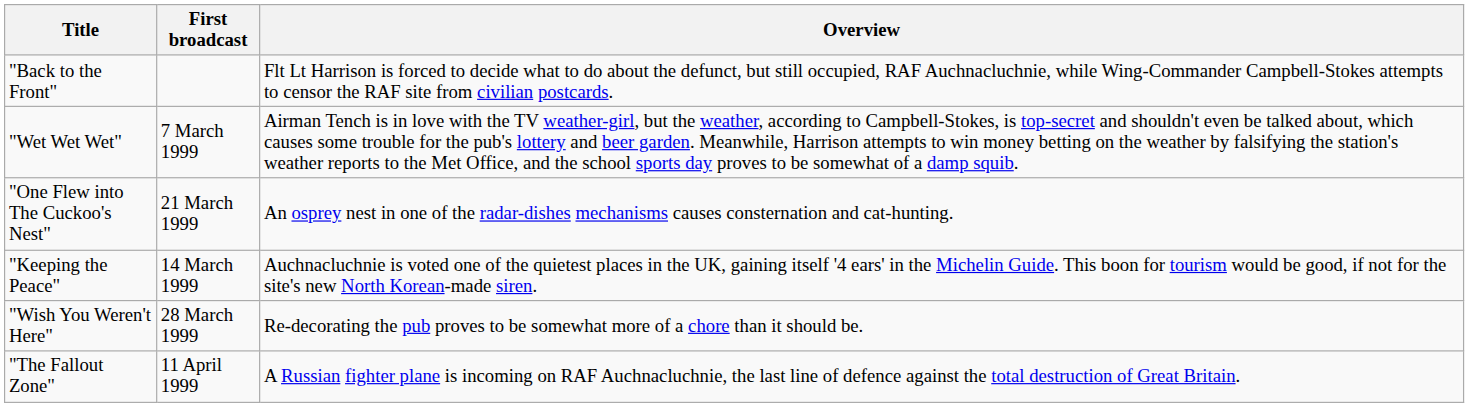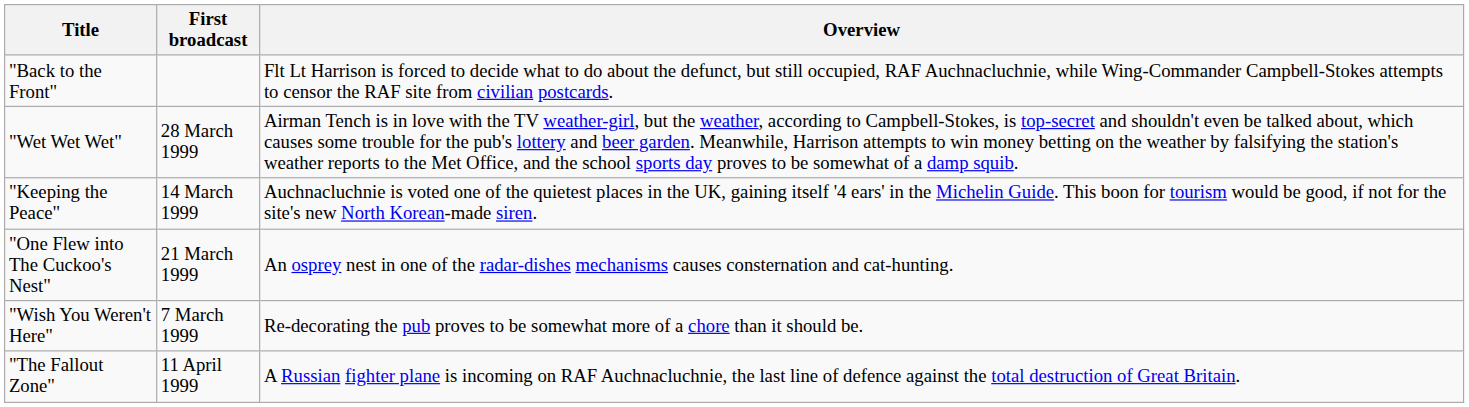 <table class="wikitable" style="font-size: 100%;">
 <tr style="background:#EFEFEF">
 <th>Title</th>
 <th>First broadcast</th>
 <th>Overview</th>
 </tr>
 <tr>
 <td>"Back to the Front"</td>
 <td></td>
 <td style="font-size: 100%;">Flt Lt Harrison is forced to decide what to do about the defunct, but still occupied, RAF Auchnacluchnie, while Wing-Commander Campbell-Stokes attempts to censor the RAF site from <a href='#'>civilian</a> <a href='#'>postcards</a>.</td>
 </tr>
 <tr>
 <td>"Wet Wet Wet"</td>
-<td>7 March 1999</td>
+<td>28 March 1999</td>
 <td style="font-size: 100%;">Airman Tench is in love with the TV <a href='#'>weather-girl</a>, but the <a href='#'>weather</a>, according to Campbell-Stokes, is <a href='#'>top-secret</a> and shouldn't even be talked about, which causes some trouble for the pub's <a href='#'>lottery</a> and <a href='#'>beer garden</a>. Meanwhile, Harrison attempts to win money betting on the weather by falsifying the station's weather reports to the Met Office, and the school <a href='#'>sports day</a> proves to be somewhat of a <a href='#'>damp squib</a>.</td>
+</tr>
+<tr>
+<td>"Keeping the Peace"</td>
+<td>14 March 1999</td>
+<td style="font-size: 100%;">Auchnacluchnie is voted one of the quietest places in the UK, gaining itself '4 ears' in the <a href='#'>Michelin Guide</a>.  This boon for <a href='#'>tourism</a> would be good, if not for the site's new <a href='#'>North Korean</a>-made <a href='#'>siren</a>.</td>
 </tr>
 <tr>
 <td>"One Flew into The Cuckoo's Nest"</td>
 <td>21 March 1999</td>
 <td style="font-size: 100%;">An <a href='#'>osprey</a> nest in one of the <a href='#'>radar-dishes</a> <a href='#'>mechanisms</a> causes consternation and cat-hunting.</td>
 </tr>
 <tr>
-<td>"Keeping the Peace"</td>
-<td>14 March 1999</td>
-<td style="font-size: 100%;">Auchnacluchnie is voted one of the quietest places in the UK, gaining itself '4 ears' in the <a href='#'>Michelin Guide</a>.  This boon for <a href='#'>tourism</a> would be good, if not for the site's new <a href='#'>North Korean</a>-made <a href='#'>siren</a>.</td>
-</tr>
-<tr>
 <td>"Wish You Weren't Here"</td>
-<td>28 March 1999</td>
+<td>7 March 1999</td>
 <td style="font-size: 100%;">Re-decorating the <a href='#'>pub</a> proves to be somewhat more of a <a href='#'>chore</a> than it should be.</td>
 </tr>
 <tr>
 <td>"The Fallout Zone"</td>
 <td>11 April 1999</td>
 <td style="font-size: 100%;">A <a href='#'>Russian</a> <a href='#'>fighter plane</a> is incoming on RAF Auchnacluchnie, the last line of defence against the <a href='#'>total destruction of Great Britain</a>.</td>
 </tr>
 </table>
